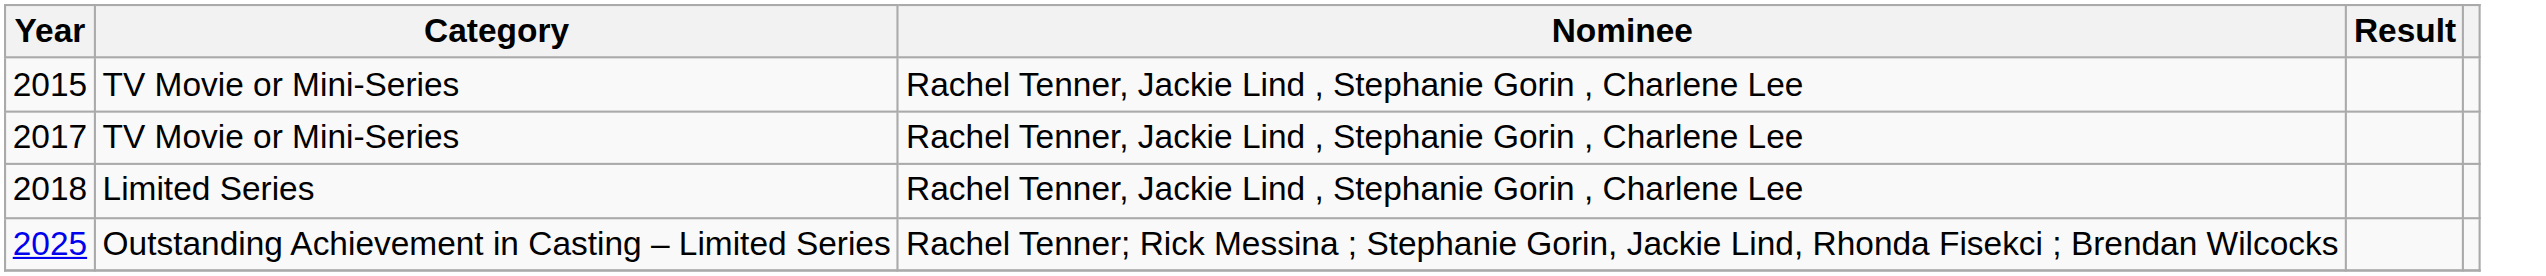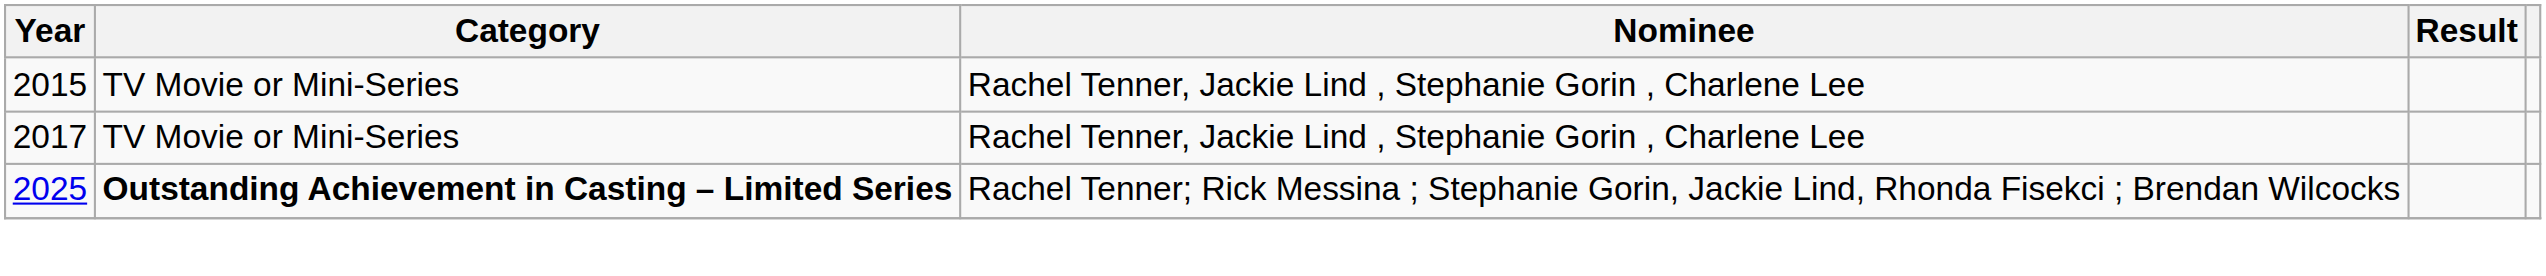 <table class="wikitable sortable">
 <tr>
 <th scope="col">Year</th>
 <th scope="col">Category</th>
 <th scope="col">Nominee</th>
 <th scope="col">Result</th>
 <th scope="col" class="unsortable"></th>
 </tr>
 <tr>
 <td>2015</td>
 <td scope="row">TV Movie or Mini-Series</td>
 <td>Rachel Tenner, Jackie Lind , Stephanie Gorin , Charlene Lee </td>
 <td></td>
 <td style="text-align: center;"></td>
 </tr>
 <tr>
 <td>2017</td>
 <td scope="row">TV Movie or Mini-Series</td>
 <td>Rachel Tenner, Jackie Lind , Stephanie Gorin , Charlene Lee </td>
 <td></td>
 <td style="text-align: center;"></td>
 </tr>
 <tr>
-<td>2018</td>
-<td scope="row">Limited Series</td>
-<td>Rachel Tenner, Jackie Lind , Stephanie Gorin , Charlene Lee </td>
-<td></td>
-<td style="text-align: center;"></td>
-</tr>
-<tr>
 <td><a href='#'>2025</a></td>
-<td>Outstanding Achievement in Casting – Limited Series</td>
+<td><strong>Outstanding Achievement in Casting – Limited Series</strong></td>
 <td>Rachel Tenner; Rick Messina ; Stephanie Gorin, Jackie Lind, Rhonda Fisekci ; Brendan Wilcocks </td>
 <td></td>
 <td style="text-align: center;"></td>
 </tr>
 <tr>
 </tr>
 </table>
